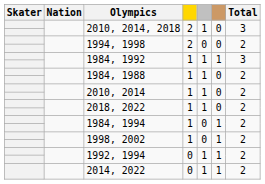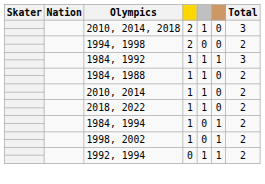 <table class="wikitable sortable" style="text-align:center">
 <tr>
 <th scope="col">Skater</th>
 <th scope="col" class="unsortable">Nation</th>
 <th scope="col" class="unsortable">Olympics</th>
 <th scope="col" style="width:1em; background-color:gold"></th>
 <th scope="col" style="width:1em;background-color:silver"></th>
 <th scope="col" style="width:1em;background-color:#CC9966"></th>
 <th scope="col">Total</th>
 </tr>
 <tr>
 <th scope="row" style="text-align:left"></th>
 <td rowspan="2" align="left"></td>
 <td rowspan="2" align="left">2010, 2014, 2018</td>
 <td rowspan="2">2</td>
 <td rowspan="2">1</td>
 <td rowspan="2">0</td>
 <td rowspan="2">3</td>
 </tr>
 <tr>
 <th scope="row" style="text-align:left"></th>
 </tr>
 <tr>
 <th scope="row" style="text-align:left"></th>
 <td rowspan="2" align="left"></td>
 <td rowspan="2" align="left">1994, 1998</td>
 <td rowspan="2">2</td>
 <td rowspan="2">0</td>
 <td rowspan="2">0</td>
 <td rowspan="2">2</td>
 </tr>
 <tr>
 <th scope="row" style="text-align:left"></th>
 </tr>
 <tr>
 <th scope="row" style="text-align:left"></th>
 <td rowspan="2" align="left"><br></td>
 <td rowspan="2" align="left">1984, 1992</td>
 <td rowspan="2">1</td>
 <td rowspan="2">1</td>
 <td rowspan="2">1</td>
 <td rowspan="2">3</td>
 </tr>
 <tr>
 <th scope="row" style="text-align:left"></th>
 </tr>
 <tr>
 <th scope="row" style="text-align:left"></th>
 <td rowspan="2" align="left"></td>
 <td rowspan="2" align="left">1984, 1988</td>
 <td rowspan="2">1</td>
 <td rowspan="2">1</td>
 <td rowspan="2">0</td>
 <td rowspan="2">2</td>
 </tr>
 <tr>
 <th scope="row" style="text-align:left"></th>
 </tr>
 <tr>
 <th scope="row" style="text-align:left"></th>
 <td rowspan="2" align="left"></td>
 <td rowspan="2" align="left">2010, 2014</td>
 <td rowspan="2">1</td>
 <td rowspan="2">1</td>
 <td rowspan="2">0</td>
 <td rowspan="2">2</td>
 </tr>
 <tr>
 <th scope="row" style="text-align:left"></th>
 </tr>
 <tr>
 <th scope="row" style="text-align:left"></th>
 <td rowspan="2" align="left"></td>
 <td rowspan="2" align="left">2018, 2022</td>
 <td rowspan="2">1</td>
 <td rowspan="2">1</td>
 <td rowspan="2">0</td>
 <td rowspan="2">2</td>
 </tr>
 <tr>
 <th scope="row" style="text-align:left"></th>
 </tr>
 <tr>
 <th scope="row" style="text-align:left"></th>
 <td rowspan="2" align="left"></td>
 <td rowspan="2" align="left">1984, 1994</td>
 <td rowspan="2">1</td>
 <td rowspan="2">0</td>
 <td rowspan="2">1</td>
 <td rowspan="2">2</td>
 </tr>
 <tr>
 <th scope="row" style="text-align:left"></th>
 </tr>
 <tr>
 <th scope="row" style="text-align:left"></th>
 <td rowspan="2" align="left"></td>
 <td rowspan="2" align="left">1998, 2002</td>
 <td rowspan="2">1</td>
 <td rowspan="2">0</td>
 <td rowspan="2">1</td>
 <td rowspan="2">2</td>
 </tr>
 <tr>
 <th scope="row" style="text-align:left"></th>
 </tr>
 <tr>
 <th scope="row" style="text-align:left"></th>
 <td rowspan="2" align="left"><br></td>
 <td rowspan="2" align="left">1992, 1994</td>
 <td rowspan="2">0</td>
 <td rowspan="2">1</td>
 <td rowspan="2">1</td>
 <td rowspan="2">2</td>
 </tr>
 <tr>
 <th scope="row" style="text-align:left"></th>
 </tr>
-<tr>
-<th scope="row" style="text-align:left"></th>
-<td align="left"><br></td>
-<td align="left">2014, 2022</td>
-<td>0</td>
-<td>1</td>
-<td>1</td>
-<td>2</td>
-</tr>
 </table>
